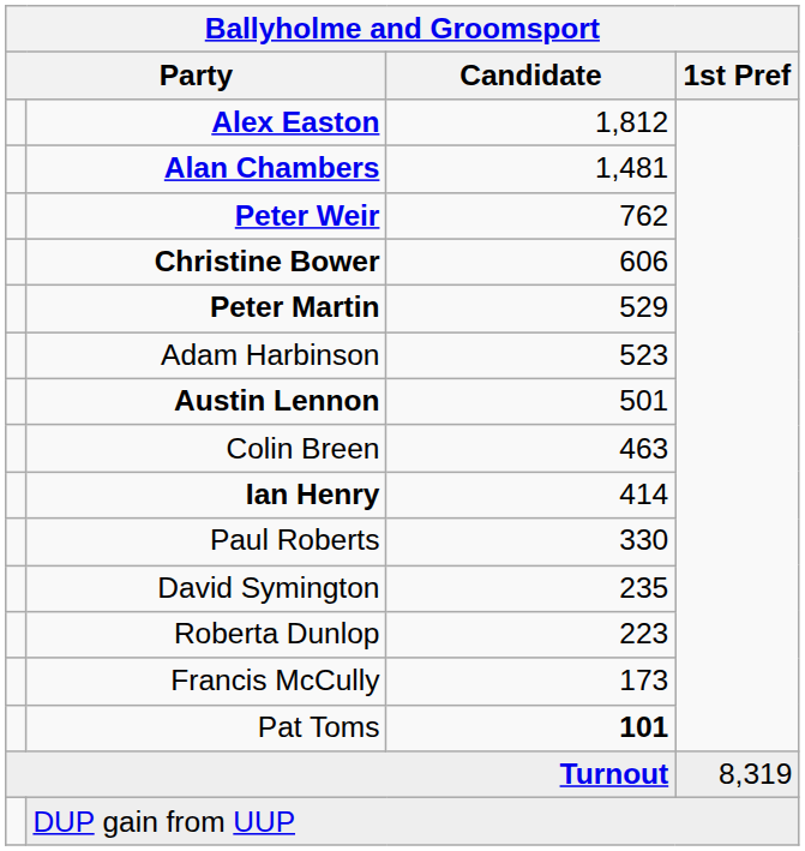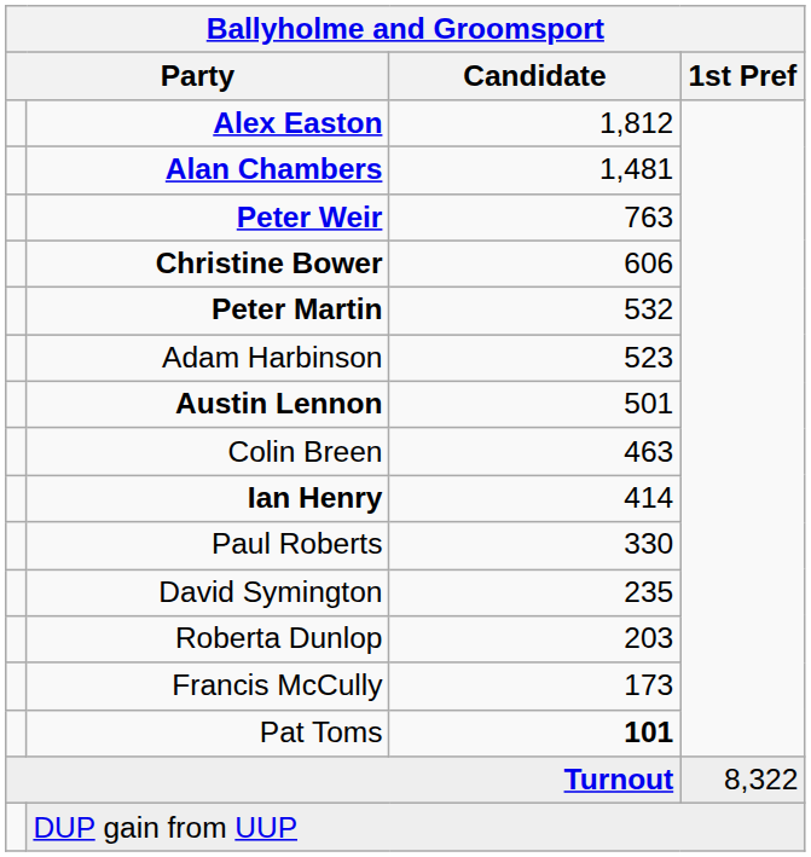 <table class="wikitable">
 <tr>
 <th colspan="4" align="center"><a href='#'>Ballyholme and Groomsport</a></th>
 </tr>
 <tr>
 <th colspan="2" align="center" width=200>Party</th>
 <th width=150>Candidate</th>
 <th width=60>1st Pref</th>
 </tr>
 <tr>
 <td></td>
 <td align="right"><strong><a href='#'>Alex Easton</a></strong></td>
 <td align="right">1,812</td>
 </tr>
 <tr>
 <td></td>
 <td align="right"><strong><a href='#'>Alan Chambers</a></strong></td>
 <td align="right">1,481</td>
 </tr>
 <tr>
 <td></td>
 <td align="right"><strong><a href='#'>Peter Weir</a></strong></td>
-<td align="right">762</td>
+<td align="right">763</td>
 </tr>
 <tr>
 <td></td>
 <td align="right"><strong>Christine Bower</strong></td>
 <td align="right">606</td>
 </tr>
 <tr>
 <td></td>
 <td align="right"><strong>Peter Martin</strong></td>
-<td align="right">529</td>
+<td align="right">532</td>
 </tr>
 <tr>
 <td></td>
 <td align="right">Adam Harbinson</td>
 <td align="right">523</td>
 </tr>
 <tr>
 <td></td>
 <td align="right"><strong>Austin Lennon</strong></td>
 <td align="right">501</td>
 </tr>
 <tr>
 <td></td>
 <td align="right">Colin Breen</td>
 <td align="right">463</td>
 </tr>
 <tr>
 <td></td>
 <td align="right"><strong>Ian Henry</strong></td>
 <td align="right">414</td>
 </tr>
 <tr>
 <td></td>
 <td align="right">Paul Roberts</td>
 <td align="right">330</td>
 </tr>
 <tr>
 <td></td>
 <td align="right">David Symington</td>
 <td align="right">235</td>
 </tr>
 <tr>
 <td></td>
 <td align="right">Roberta Dunlop</td>
-<td align="right">223</td>
+<td align="right">203</td>
 </tr>
 <tr>
 <td></td>
 <td align="right">Francis McCully</td>
 <td align="right">173</td>
 </tr>
 <tr>
 <td></td>
 <td align="right">Pat Toms</td>
 <td align="right"><strong>101</strong></td>
 </tr>
 <tr bgcolor="EEEEEE">
 <td colspan=3 align="right"><strong><a href='#'>Turnout</a></strong></td>
-<td align="right">8,319</td>
+<td align="right">8,322</td>
 </tr>
 <tr>
 <td bgcolor=></td>
 <td colspan=3 bgcolor="EEEEEE"><a href='#'>DUP</a> gain from <a href='#'>UUP</a></td>
 </tr>
 </table>
